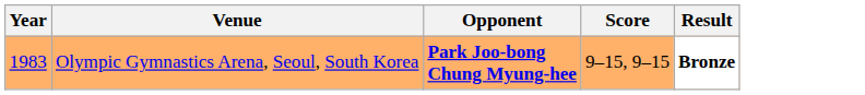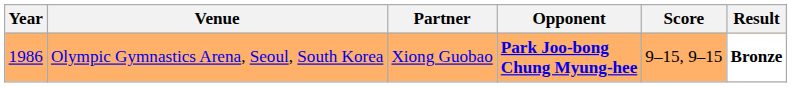 <table class="sortable wikitable" style="font-size: 90%;">
 <tr>
 <th>Year</th>
 <th>Venue</th>
+<th>Partner</th>
 <th>Opponent</th>
 <th>Score</th>
 <th>Result</th>
 </tr>
 <tr style="background:#FFB069">
-<td align="center"><a href='#'>1983</a></td>
+<td align="center"><a href='#'>1986</a></td>
 <td align="left"><a href='#'>Olympic Gymnastics Arena</a>, <a href='#'>Seoul</a>, <a href='#'>South Korea</a></td>
+<td align="left"> <a href='#'>Xiong Guobao</a></td>
 <td align="left"><strong> <a href='#'>Park Joo-bong</a> <br>  <a href='#'>Chung Myung-hee</a></strong></td>
 <td align="left">9–15, 9–15</td>
 <td style="text-align:left; background:white"> <strong>Bronze</strong></td>
 </tr>
 </table>
